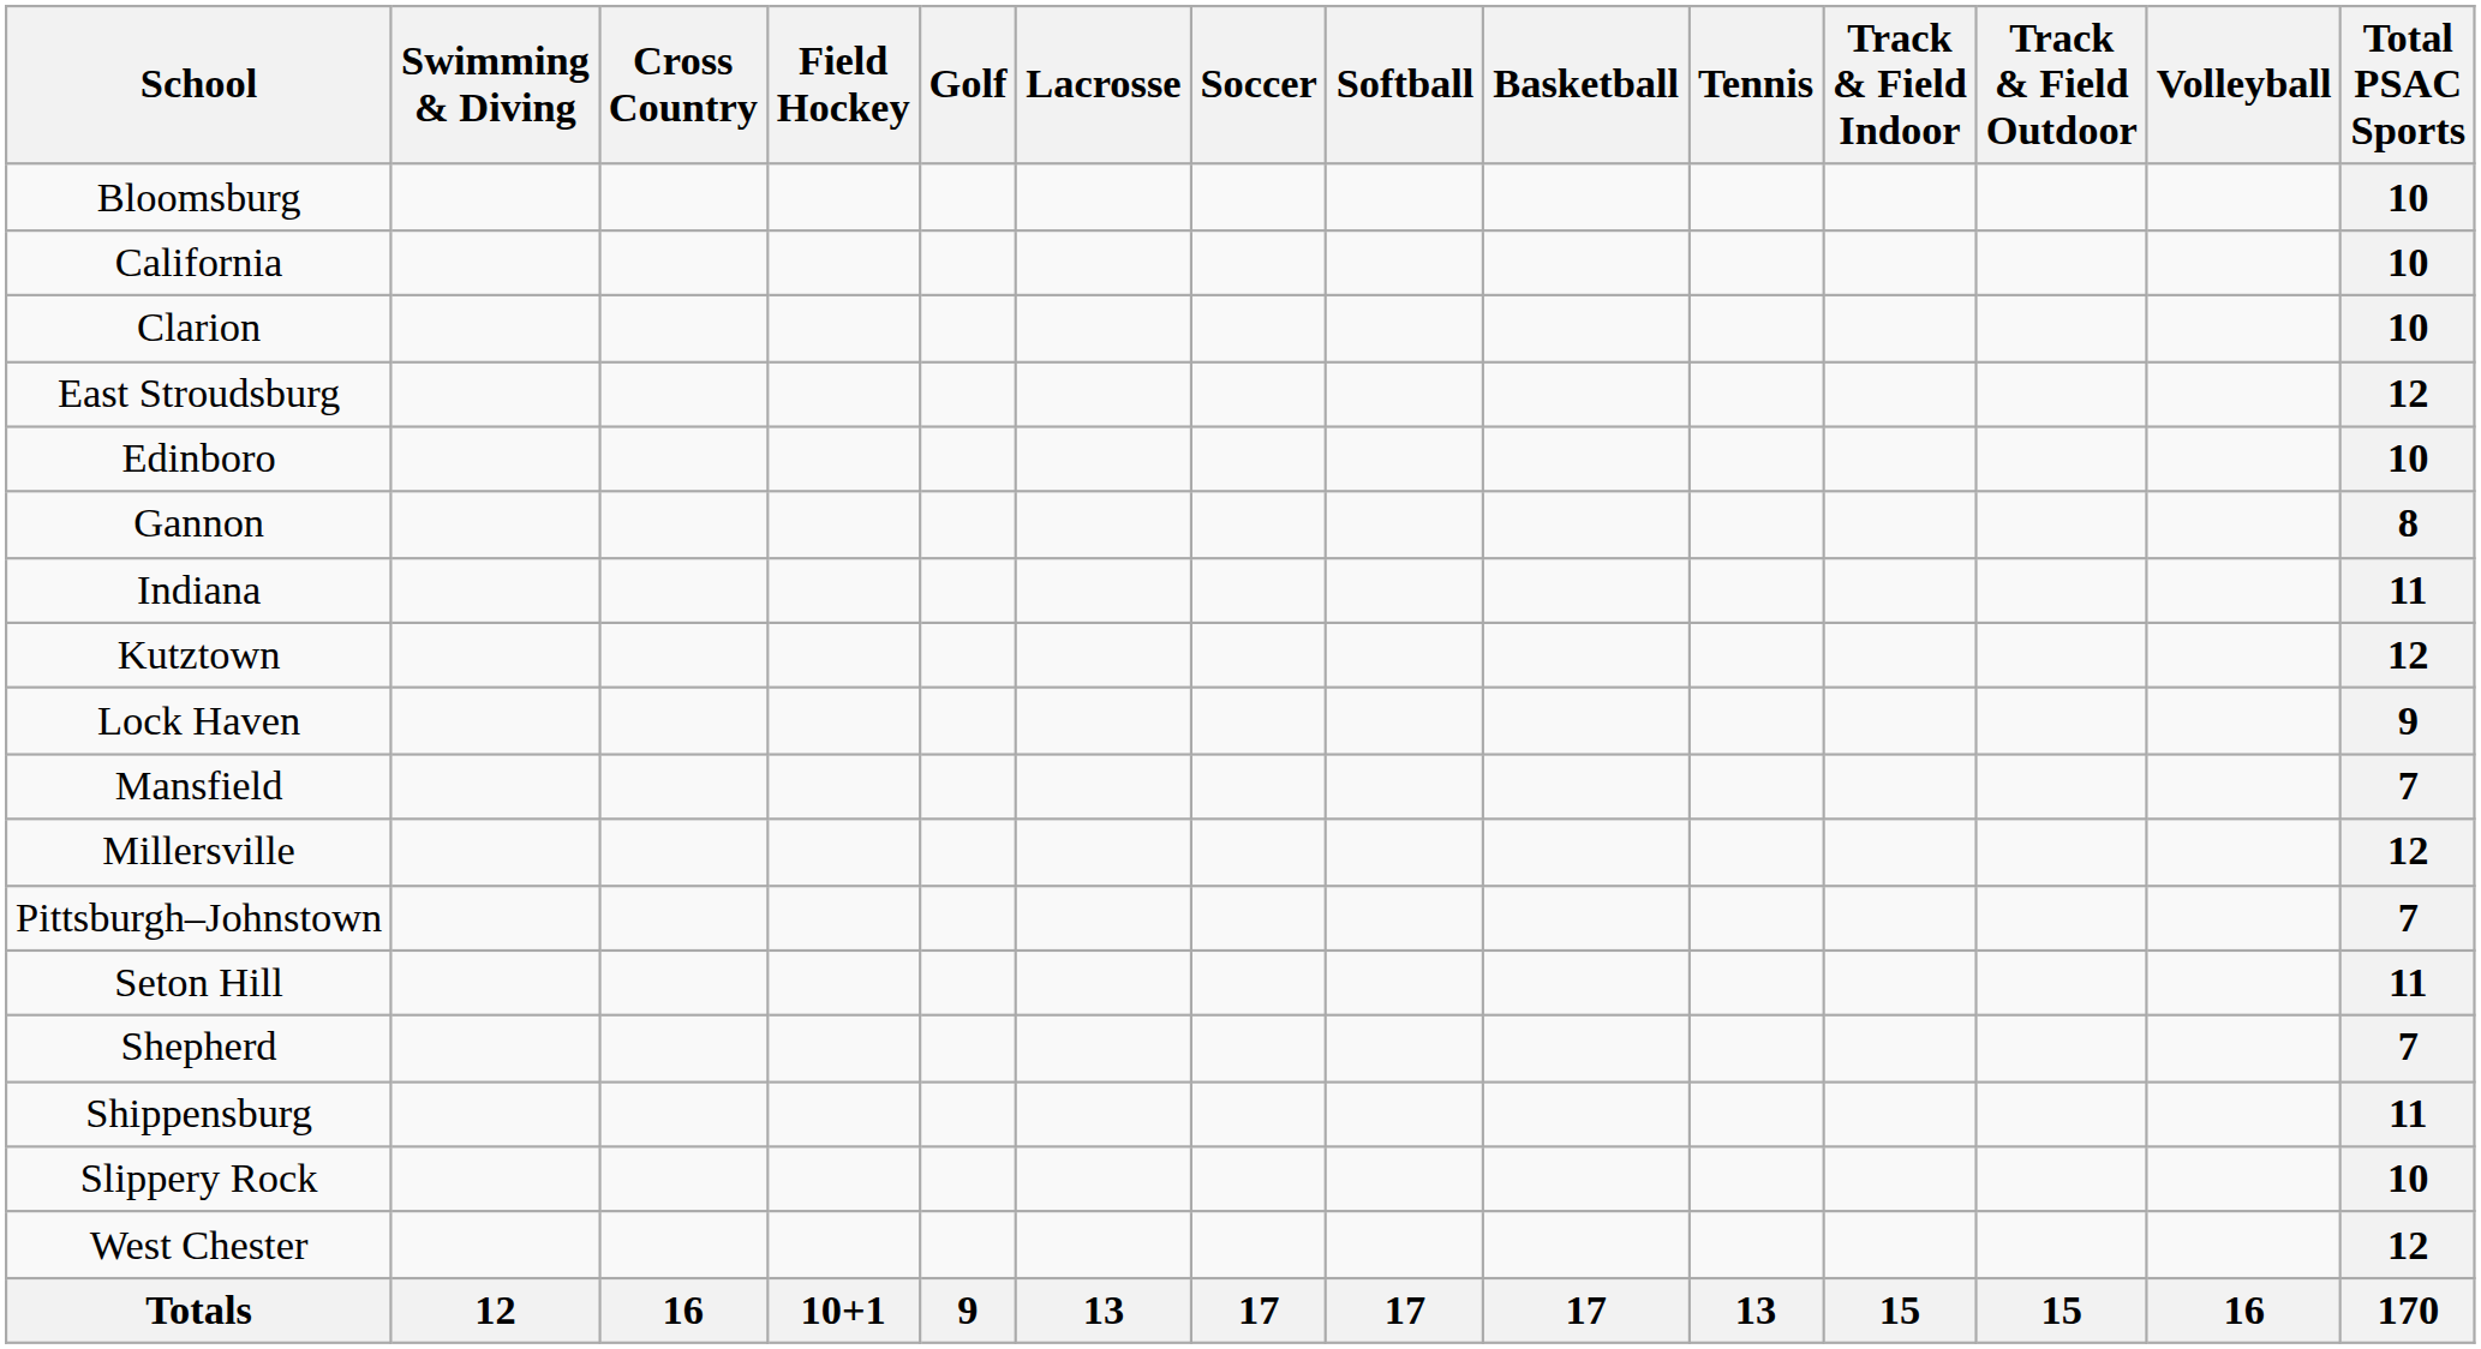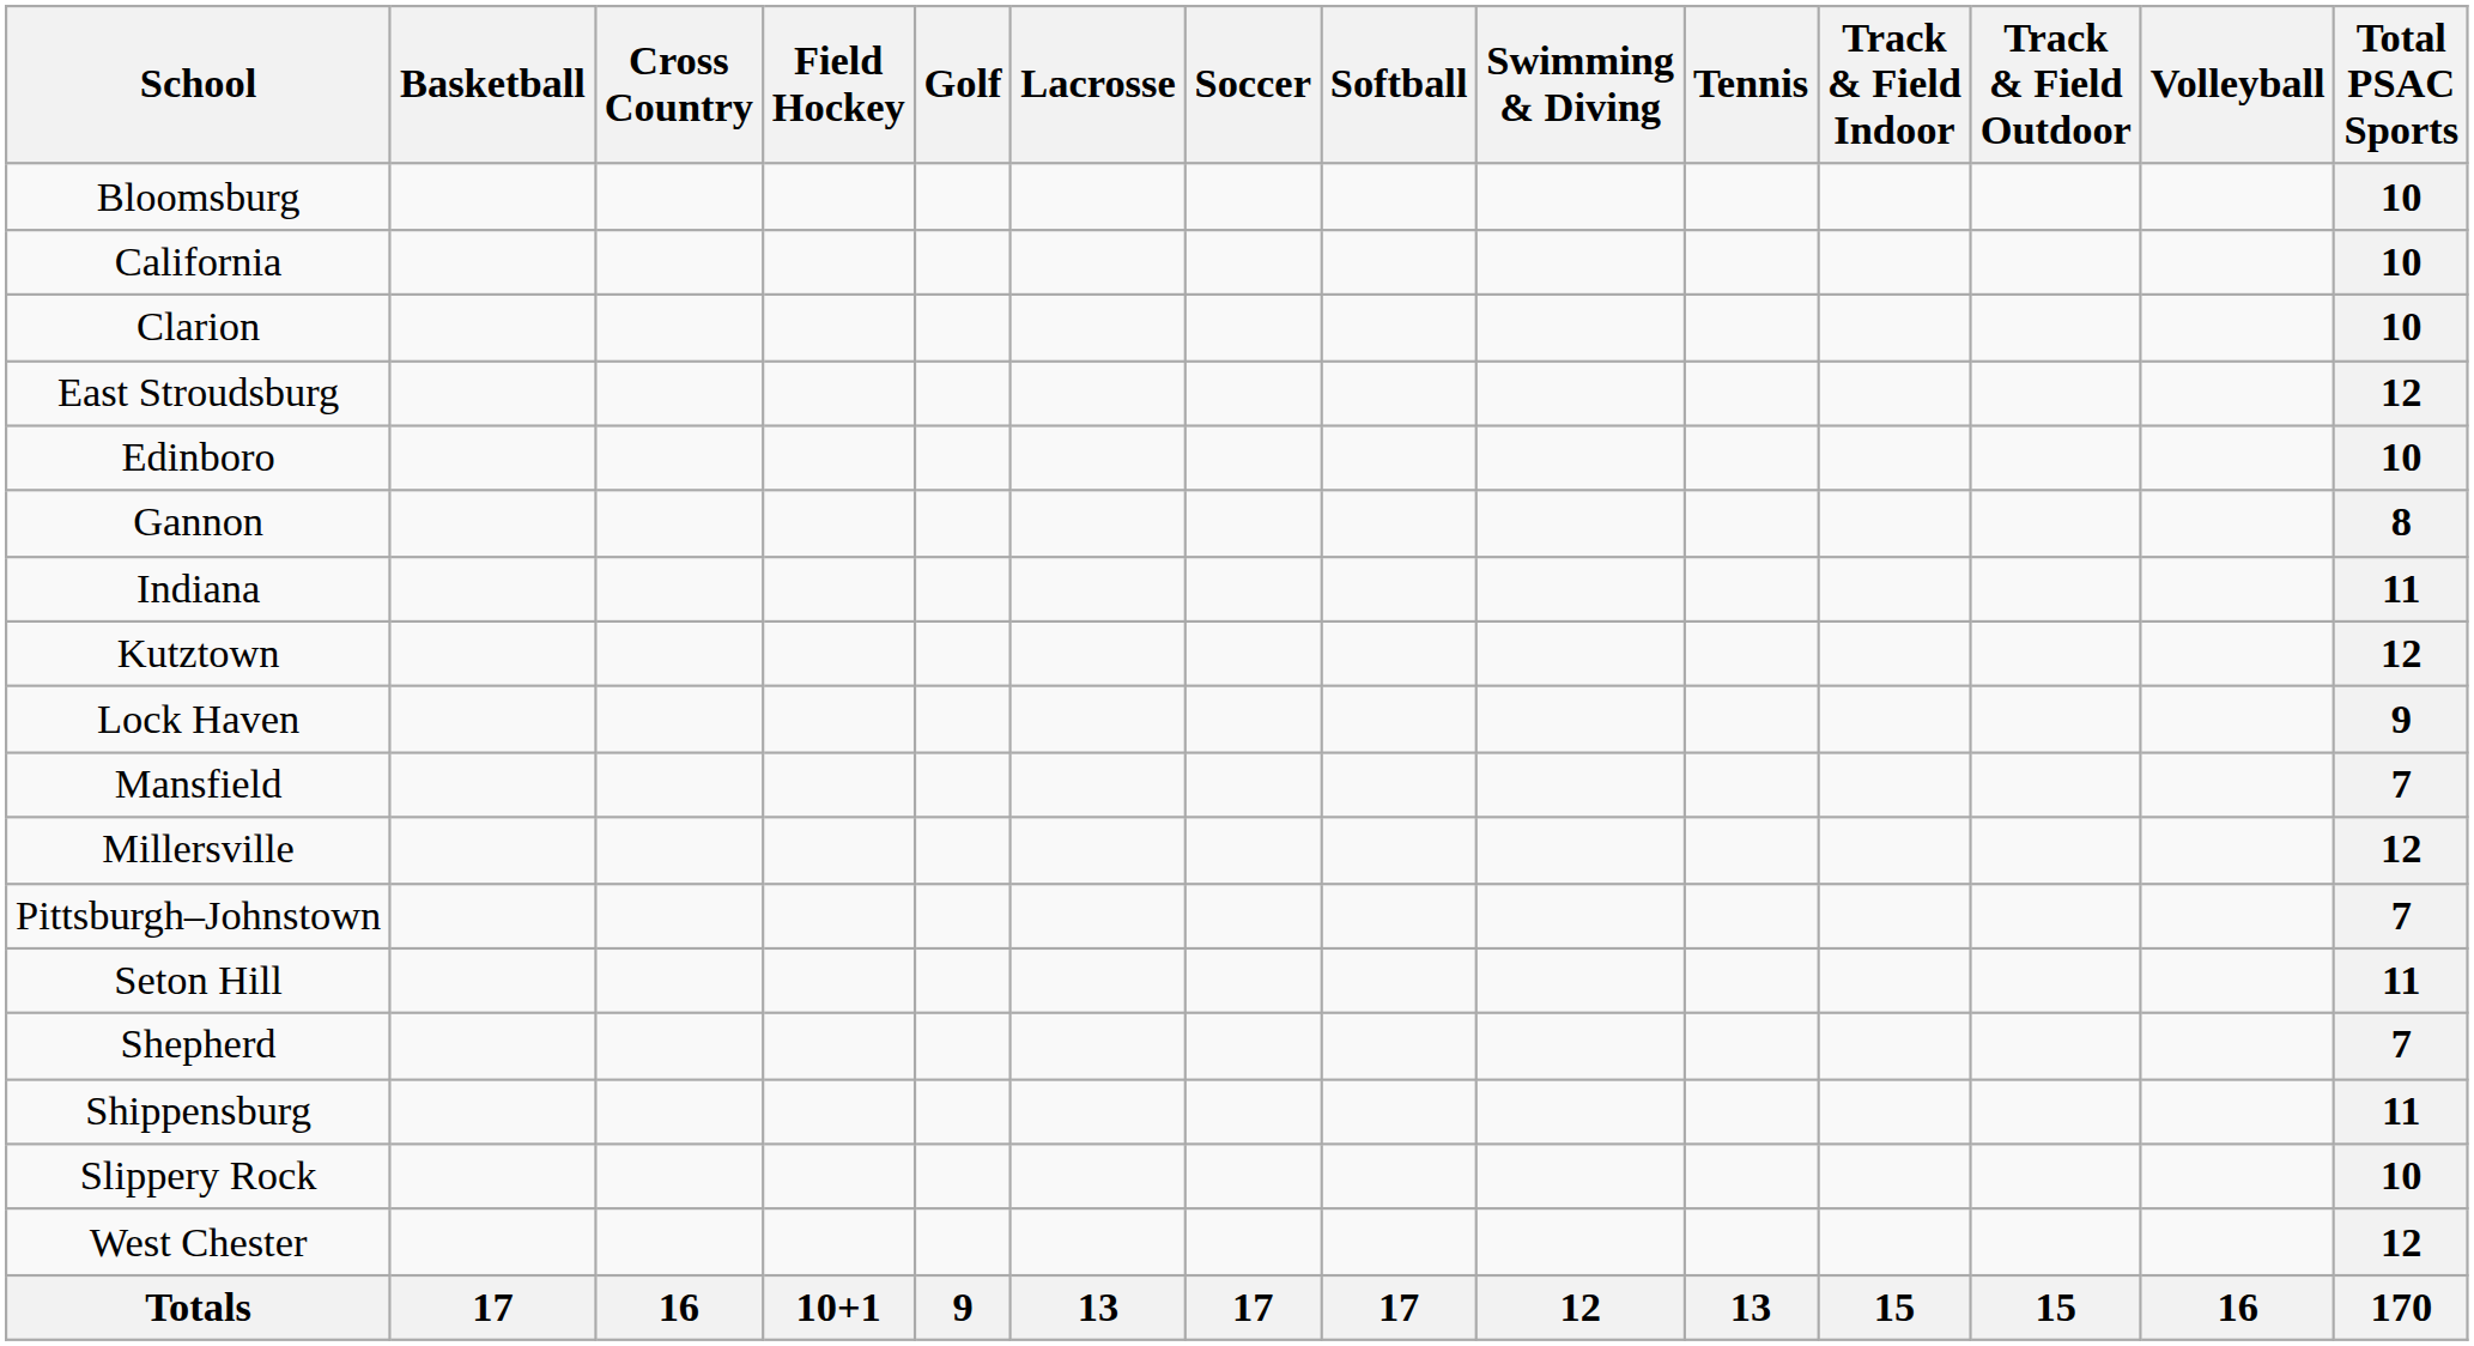 <table class="wikitable" style="text-align:center">
 <tr>
 <th>School</th>
-<th>Swimming<br>& Diving</th>
+<th>Basketball</th>
 <th>Cross<br>Country</th>
 <th>Field<br>Hockey</th>
 <th>Golf</th>
 <th>Lacrosse</th>
 <th>Soccer</th>
 <th>Softball</th>
-<th>Basketball</th>
+<th>Swimming<br>& Diving</th>
 <th>Tennis</th>
 <th nowrap>Track<br>& Field<br>Indoor</th>
 <th>Track<br>& Field<br>Outdoor</th>
 <th>Volleyball</th>
 <th>Total<br>PSAC<br>Sports</th>
 </tr>
 <tr>
 <td>Bloomsburg</td>
 <td></td>
 <td></td>
 <td></td>
 <td></td>
 <td></td>
 <td></td>
 <td></td>
 <td></td>
 <td></td>
 <td></td>
 <td></td>
 <td></td>
 <th>10</th>
 </tr>
 <tr>
 <td>California</td>
 <td></td>
 <td></td>
 <td></td>
 <td></td>
 <td></td>
 <td></td>
 <td></td>
 <td></td>
 <td></td>
 <td></td>
 <td></td>
 <td></td>
 <th>10</th>
 </tr>
 <tr>
 <td>Clarion</td>
 <td></td>
 <td></td>
 <td></td>
 <td></td>
 <td></td>
 <td></td>
 <td></td>
 <td></td>
 <td></td>
 <td></td>
 <td></td>
 <td></td>
 <th>10</th>
 </tr>
 <tr>
 <td>East Stroudsburg</td>
 <td></td>
 <td></td>
 <td></td>
 <td></td>
 <td></td>
 <td></td>
 <td></td>
 <td></td>
 <td></td>
 <td></td>
 <td></td>
 <td></td>
 <th>12</th>
 </tr>
 <tr>
 <td>Edinboro</td>
 <td></td>
 <td></td>
 <td></td>
 <td></td>
 <td></td>
 <td></td>
 <td></td>
 <td></td>
 <td></td>
 <td></td>
 <td></td>
 <td></td>
 <th>10</th>
 </tr>
 <tr>
 <td>Gannon</td>
 <td></td>
 <td></td>
 <td></td>
 <td></td>
 <td></td>
 <td></td>
 <td></td>
 <td></td>
 <td></td>
 <td></td>
 <td></td>
 <td></td>
 <th>8</th>
 </tr>
 <tr>
 <td>Indiana</td>
 <td></td>
 <td></td>
 <td></td>
 <td></td>
 <td></td>
 <td></td>
 <td></td>
 <td></td>
 <td></td>
 <td></td>
 <td></td>
 <td></td>
 <th>11</th>
 </tr>
 <tr>
 <td>Kutztown</td>
 <td></td>
 <td></td>
 <td></td>
 <td></td>
 <td></td>
 <td></td>
 <td></td>
 <td></td>
 <td></td>
 <td></td>
 <td></td>
 <td></td>
 <th>12</th>
 </tr>
 <tr>
 <td>Lock Haven</td>
 <td></td>
 <td></td>
 <td></td>
 <td></td>
 <td></td>
 <td></td>
 <td></td>
 <td></td>
 <td></td>
 <td></td>
 <td></td>
 <td></td>
 <th>9</th>
 </tr>
 <tr>
 <td>Mansfield</td>
 <td></td>
 <td></td>
 <td></td>
 <td></td>
 <td></td>
 <td></td>
 <td></td>
 <td></td>
 <td></td>
 <td></td>
 <td></td>
 <td></td>
 <th>7</th>
 </tr>
 <tr>
 <td>Millersville</td>
 <td></td>
 <td></td>
 <td></td>
 <td></td>
 <td></td>
 <td></td>
 <td></td>
 <td></td>
 <td></td>
 <td></td>
 <td></td>
 <td></td>
 <th>12</th>
 </tr>
 <tr>
 <td>Pittsburgh–Johnstown</td>
 <td></td>
 <td></td>
 <td></td>
 <td></td>
 <td></td>
 <td></td>
 <td></td>
 <td></td>
 <td></td>
 <td></td>
 <td></td>
 <td></td>
 <th>7</th>
 </tr>
 <tr>
 <td>Seton Hill</td>
 <td></td>
 <td></td>
 <td></td>
 <td></td>
 <td></td>
 <td></td>
 <td></td>
 <td></td>
 <td></td>
 <td></td>
 <td></td>
 <td></td>
 <th>11</th>
 </tr>
 <tr>
 <td>Shepherd</td>
 <td></td>
 <td></td>
 <td></td>
 <td></td>
 <td></td>
 <td></td>
 <td></td>
 <td></td>
 <td></td>
 <td></td>
 <td></td>
 <td></td>
 <th>7</th>
 </tr>
 <tr>
 <td>Shippensburg</td>
 <td></td>
 <td></td>
 <td></td>
 <td></td>
 <td></td>
 <td></td>
 <td></td>
 <td></td>
 <td></td>
 <td></td>
 <td></td>
 <td></td>
 <th>11</th>
 </tr>
 <tr>
 <td>Slippery Rock</td>
 <td></td>
 <td></td>
 <td></td>
 <td></td>
 <td></td>
 <td></td>
 <td></td>
 <td></td>
 <td></td>
 <td></td>
 <td></td>
 <td></td>
 <th>10</th>
 </tr>
 <tr>
 <td>West Chester</td>
 <td></td>
 <td></td>
 <td></td>
 <td></td>
 <td></td>
 <td></td>
 <td></td>
 <td></td>
 <td></td>
 <td></td>
 <td></td>
 <td></td>
 <th>12</th>
 </tr>
 <tr>
 <th>Totals</th>
-<th>12</th>
+<th>17</th>
 <th>16</th>
 <th>10+1</th>
 <th>9</th>
 <th>13</th>
 <th>17</th>
 <th>17</th>
-<th>17</th>
+<th>12</th>
 <th>13</th>
 <th>15</th>
 <th>15</th>
 <th>16</th>
 <th>170<br></th>
 </tr>
 </table>
